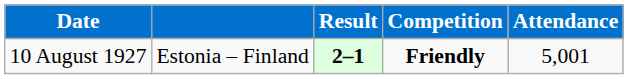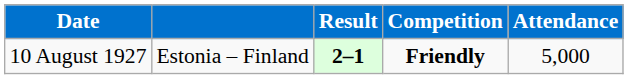 <table class="wikitable" style="text-align:center">
 <tr>
 <th style="background:#0072CE; color:white">Date</th>
 <th style="background:#0072CE; color:white"></th>
 <th style="background:#0072CE; color:white">Result</th>
 <th style="background:#0072CE; color:white">Competition</th>
 <th style="background:#0072CE; color:white">Attendance</th>
 </tr>
 <tr>
 <td>10 August 1927</td>
 <td> Estonia – Finland </td>
 <td style="background:#dfd"><strong>2–1</strong></td>
 <td><strong>Friendly</strong></td>
-<td>5,001</td>
+<td>5,000</td>
 </tr>
 </table>
